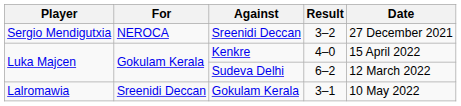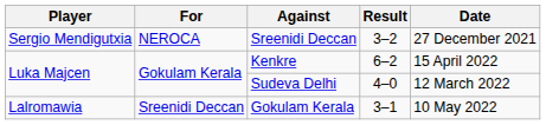 <table class="wikitable sortable">
 <tr>
 <th>Player</th>
 <th>For</th>
 <th>Against</th>
 <th>Result</th>
 <th>Date</th>
 </tr>
 <tr>
 <td align="Left"> <a href='#'>Sergio Mendigutxia</a></td>
 <td align="Left"><a href='#'>NEROCA</a></td>
 <td align="Left"><a href='#'>Sreenidi Deccan</a></td>
 <td align="center">3–2</td>
 <td align="Left">27 December 2021</td>
 </tr>
 <tr>
 <td align="Left" rowspan="2"> <a href='#'>Luka Majcen</a></td>
 <td align="Left" rowspan="2"><a href='#'>Gokulam Kerala</a></td>
 <td align="Left"><a href='#'>Kenkre</a></td>
-<td align="center">4–0</td>
+<td align="center">6–2</td>
 <td align="Left">15 April 2022</td>
 </tr>
 <tr>
 <td align="Left"><a href='#'>Sudeva Delhi</a></td>
-<td align="center">6–2</td>
+<td align="center">4–0</td>
 <td align="Left">12 March 2022</td>
 </tr>
 <tr>
 <td align="Left"> <a href='#'>Lalromawia</a></td>
 <td align="Left"><a href='#'>Sreenidi Deccan</a></td>
 <td align="Left"><a href='#'>Gokulam Kerala</a></td>
 <td align="center">3–1</td>
 <td align="Left">10 May 2022</td>
 </tr>
 </table>
